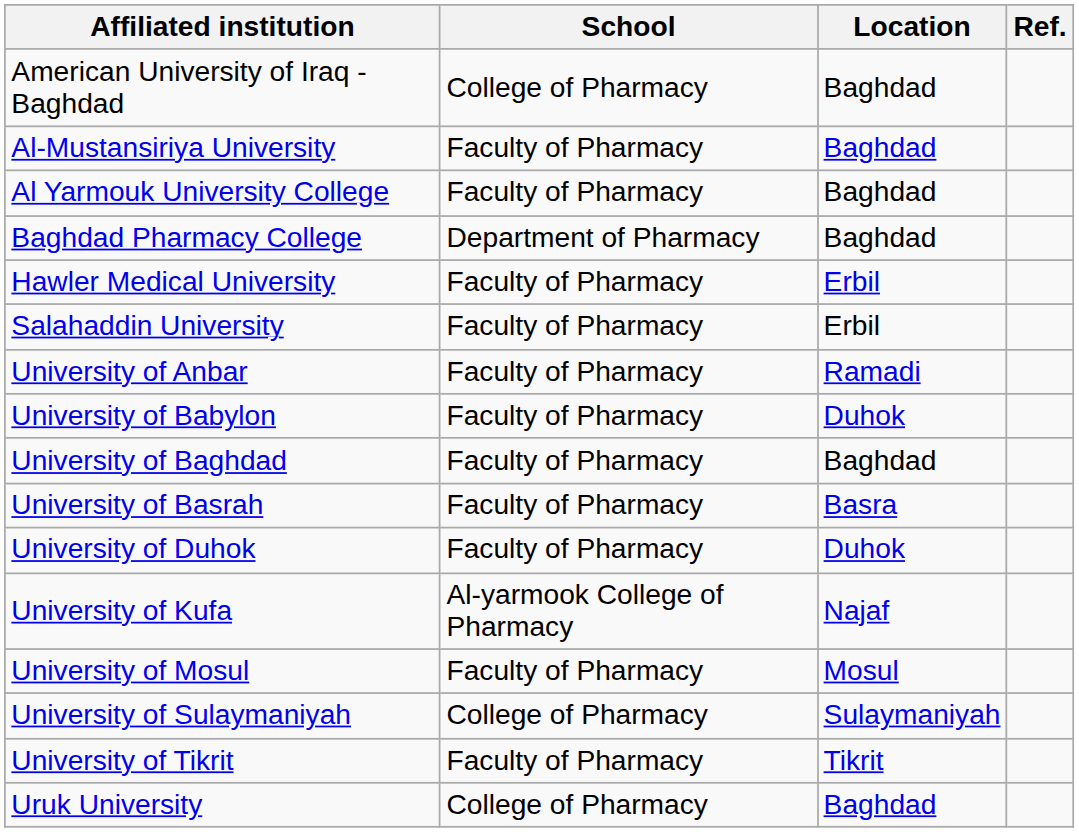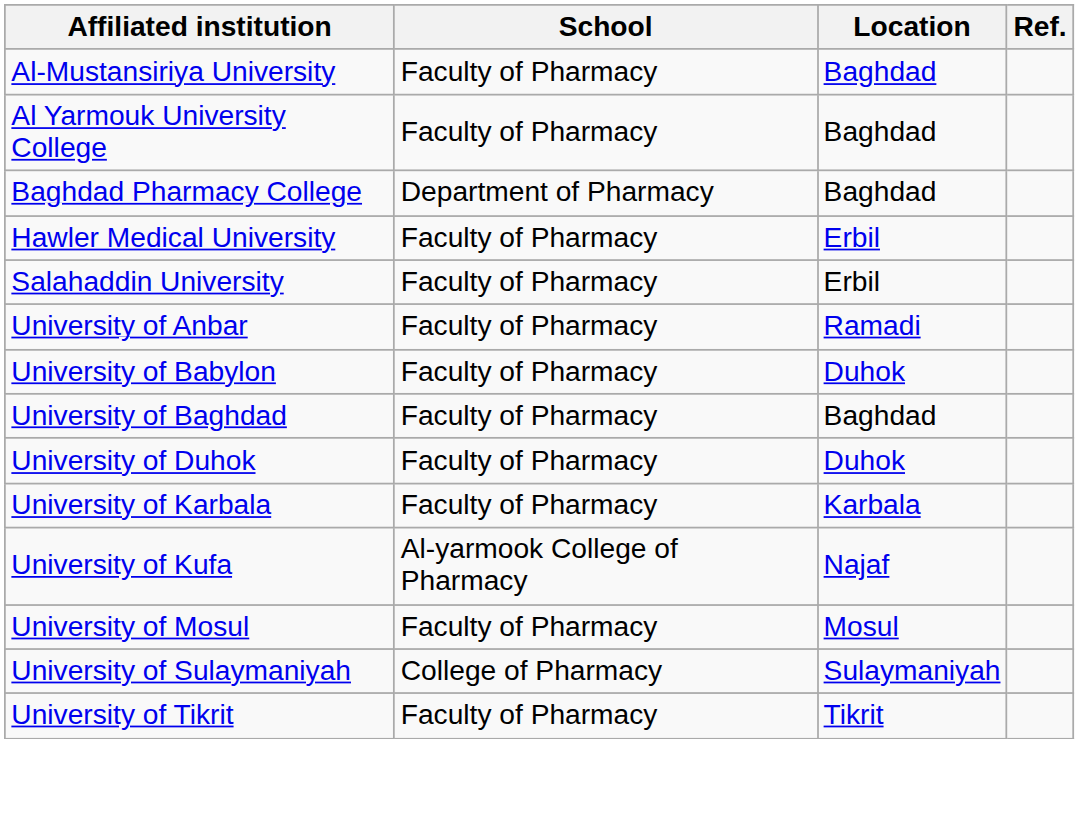 <table class="wikitable sortable">
 <tr>
 <th>Affiliated institution</th>
 <th>School</th>
 <th>Location</th>
 <th>Ref.</th>
-</tr>
-<tr>
-<td>American University of Iraq - Baghdad</td>
-<td>College of Pharmacy</td>
-<td>Baghdad</td>
-<td></td>
 </tr>
 <tr>
 <td><a href='#'>Al-Mustansiriya University</a></td>
 <td>Faculty of Pharmacy</td>
 <td><a href='#'>Baghdad</a></td>
 <td></td>
 </tr>
 <tr>
 <td><a href='#'>Al Yarmouk University College</a></td>
 <td>Faculty of Pharmacy</td>
 <td>Baghdad</td>
 <td></td>
 </tr>
 <tr>
 <td><a href='#'>Baghdad Pharmacy College</a></td>
 <td>Department of Pharmacy</td>
 <td>Baghdad</td>
 <td></td>
 </tr>
 <tr>
 <td><a href='#'>Hawler Medical University</a></td>
 <td>Faculty of Pharmacy</td>
 <td><a href='#'>Erbil</a></td>
 <td></td>
 </tr>
 <tr>
 <td><a href='#'>Salahaddin University</a></td>
 <td>Faculty of Pharmacy</td>
 <td>Erbil</td>
 <td></td>
 </tr>
 <tr>
 <td><a href='#'>University of Anbar</a></td>
 <td>Faculty of Pharmacy</td>
 <td><a href='#'>Ramadi</a></td>
 <td></td>
 </tr>
 <tr>
 <td><a href='#'>University of Babylon</a></td>
 <td>Faculty of Pharmacy</td>
 <td><a href='#'>Duhok</a></td>
 <td></td>
 </tr>
 <tr>
 <td><a href='#'>University of Baghdad</a></td>
 <td>Faculty of Pharmacy</td>
 <td>Baghdad</td>
 <td></td>
 </tr>
 <tr>
-<td><a href='#'>University of Basrah</a></td>
+<td><a href='#'>University of Duhok</a></td>
 <td>Faculty of Pharmacy</td>
-<td><a href='#'>Basra</a></td>
+<td><a href='#'>Duhok</a></td>
 <td></td>
 </tr>
 <tr>
-<td><a href='#'>University of Duhok</a></td>
+<td><a href='#'>University of Karbala</a></td>
 <td>Faculty of Pharmacy</td>
-<td><a href='#'>Duhok</a></td>
+<td><a href='#'>Karbala</a></td>
 <td></td>
 </tr>
 <tr>
 <td><a href='#'>University of Kufa</a></td>
 <td>Al-yarmook College of Pharmacy</td>
 <td><a href='#'>Najaf</a></td>
 <td></td>
 </tr>
 <tr>
 <td><a href='#'>University of Mosul</a></td>
 <td>Faculty of Pharmacy</td>
 <td><a href='#'>Mosul</a></td>
 <td></td>
 </tr>
 <tr>
 <td><a href='#'>University of Sulaymaniyah</a></td>
 <td>College of Pharmacy</td>
 <td><a href='#'>Sulaymaniyah</a></td>
 <td></td>
 </tr>
 <tr>
 <td><a href='#'>University of Tikrit</a></td>
 <td>Faculty of Pharmacy</td>
 <td><a href='#'>Tikrit</a></td>
 <td></td>
 </tr>
-<tr>
-<td><a href='#'>Uruk University</a></td>
-<td>College of Pharmacy</td>
-<td><a href='#'>Baghdad</a></td>
-<td></td>
-</tr>
 </table>
